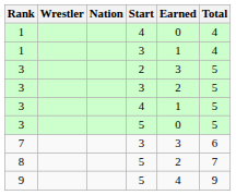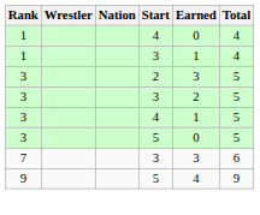 <table class="wikitable sortable" style="text-align:center;">
 <tr>
 <th>Rank</th>
 <th>Wrestler</th>
 <th>Nation</th>
 <th>Start</th>
 <th>Earned</th>
 <th>Total</th>
 </tr>
 <tr style="background:#cfc;">
 <td>1</td>
 <td align=left></td>
 <td align=left></td>
 <td>4</td>
 <td>0</td>
 <td>4</td>
 </tr>
 <tr style="background:#cfc;">
 <td>1</td>
 <td align=left></td>
 <td align=left></td>
 <td>3</td>
 <td>1</td>
 <td>4</td>
 </tr>
 <tr style="background:#cfc;">
 <td>3</td>
 <td align=left></td>
 <td align=left></td>
 <td>2</td>
 <td>3</td>
 <td>5</td>
 </tr>
 <tr style="background:#cfc;">
 <td>3</td>
 <td align=left></td>
 <td align=left></td>
 <td>3</td>
 <td>2</td>
 <td>5</td>
 </tr>
 <tr style="background:#cfc;">
 <td>3</td>
 <td align=left></td>
 <td align=left></td>
 <td>4</td>
 <td>1</td>
 <td>5</td>
 </tr>
 <tr style="background:#cfc;">
 <td>3</td>
 <td align=left></td>
 <td align=left></td>
 <td>5</td>
 <td>0</td>
 <td>5</td>
 </tr>
 <tr>
 <td>7</td>
 <td align=left></td>
 <td align=left></td>
 <td>3</td>
 <td>3</td>
 <td>6</td>
 </tr>
 <tr>
-<td>8</td>
-<td align=left></td>
-<td align=left></td>
-<td>5</td>
-<td>2</td>
-<td>7</td>
-</tr>
-<tr>
 <td>9</td>
 <td align=left></td>
 <td align=left></td>
 <td>5</td>
 <td>4</td>
 <td>9</td>
 </tr>
 </table>
